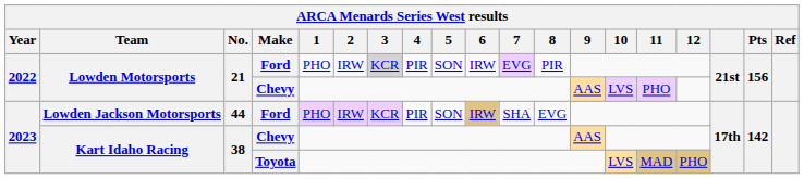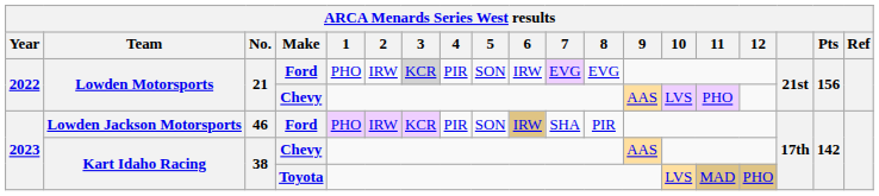 <table class="wikitable" style="text-align:center; font-size:75%">
 <tr>
 <th colspan="22"><a href='#'>ARCA Menards Series West</a> results</th>
 </tr>
 <tr>
 <th>Year</th>
 <th>Team</th>
 <th>No.</th>
 <th>Make</th>
 <th>1</th>
 <th>2</th>
 <th>3</th>
 <th>4</th>
 <th>5</th>
 <th>6</th>
 <th>7</th>
 <th>8</th>
 <th>9</th>
 <th>10</th>
 <th>11</th>
 <th>12</th>
 <th></th>
 <th>Pts</th>
 <th>Ref</th>
 </tr>
 <tr>
 <th rowspan=2><a href='#'>2022</a></th>
 <th rowspan=2><a href='#'>Lowden Motorsports</a></th>
 <th rowspan=2>21</th>
 <th><a href='#'>Ford</a></th>
 <td><a href='#'>PHO</a></td>
 <td><a href='#'>IRW</a></td>
 <td style="background: lightgrey;"><a href='#'>KCR</a></td>
 <td><a href='#'>PIR</a></td>
 <td><a href='#'>SON</a></td>
 <td><a href='#'>IRW</a></td>
 <td style="background:#EFCFFF;"><a href='#'>EVG</a><br></td>
-<td><a href='#'>PIR</a></td>
+<td><a href='#'>EVG</a></td>
 <td colspan=4></td>
 <th rowspan=2>21st</th>
 <th rowspan=2>156</th>
 <th rowspan=2></th>
 </tr>
 <tr>
 <th><a href='#'>Chevy</a></th>
 <td colspan=8></td>
 <td style="background:#FFDF9F;"><a href='#'>AAS</a><br></td>
 <td style="background:#EFCFFF;"><a href='#'>LVS</a><br></td>
 <td style="background:#EFCFFF;"><a href='#'>PHO</a><br></td>
 <td></td>
 </tr>
 <tr>
 <th rowspan=3><a href='#'>2023</a></th>
 <th><a href='#'>Lowden Jackson Motorsports</a></th>
-<th>44</th>
+<th>46</th>
 <th><a href='#'>Ford</a></th>
 <td style="background:#EFCFFF;"><a href='#'>PHO</a><br></td>
 <td style="background:#EFCFFF;"><a href='#'>IRW</a><br></td>
 <td style="background:#EFCFFF;"><a href='#'>KCR</a><br></td>
 <td><a href='#'>PIR</a></td>
 <td><a href='#'>SON</a></td>
 <td style="background:#DFC484;"><a href='#'>IRW</a><br></td>
 <td><a href='#'>SHA</a></td>
-<td><a href='#'>EVG</a></td>
+<td><a href='#'>PIR</a></td>
 <td colspan=4></td>
 <th rowspan=3>17th</th>
 <th rowspan=3>142</th>
 <th rowspan=3></th>
 </tr>
 <tr>
 <th rowspan=2><a href='#'>Kart Idaho Racing</a></th>
 <th rowspan=2>38</th>
 <th><a href='#'>Chevy</a></th>
 <td colspan=8></td>
 <td style="background:#FFDF9F;"><a href='#'>AAS</a><br></td>
 <td colspan=3></td>
 </tr>
 <tr>
 <th><a href='#'>Toyota</a></th>
 <td colspan=9></td>
 <td style="background:#FFDF9F;"><a href='#'>LVS</a><br></td>
 <td style="background:#DFC484;"><a href='#'>MAD</a><br></td>
 <td style="background:#DFC484;"><a href='#'>PHO</a><br></td>
 </tr>
 </table>
